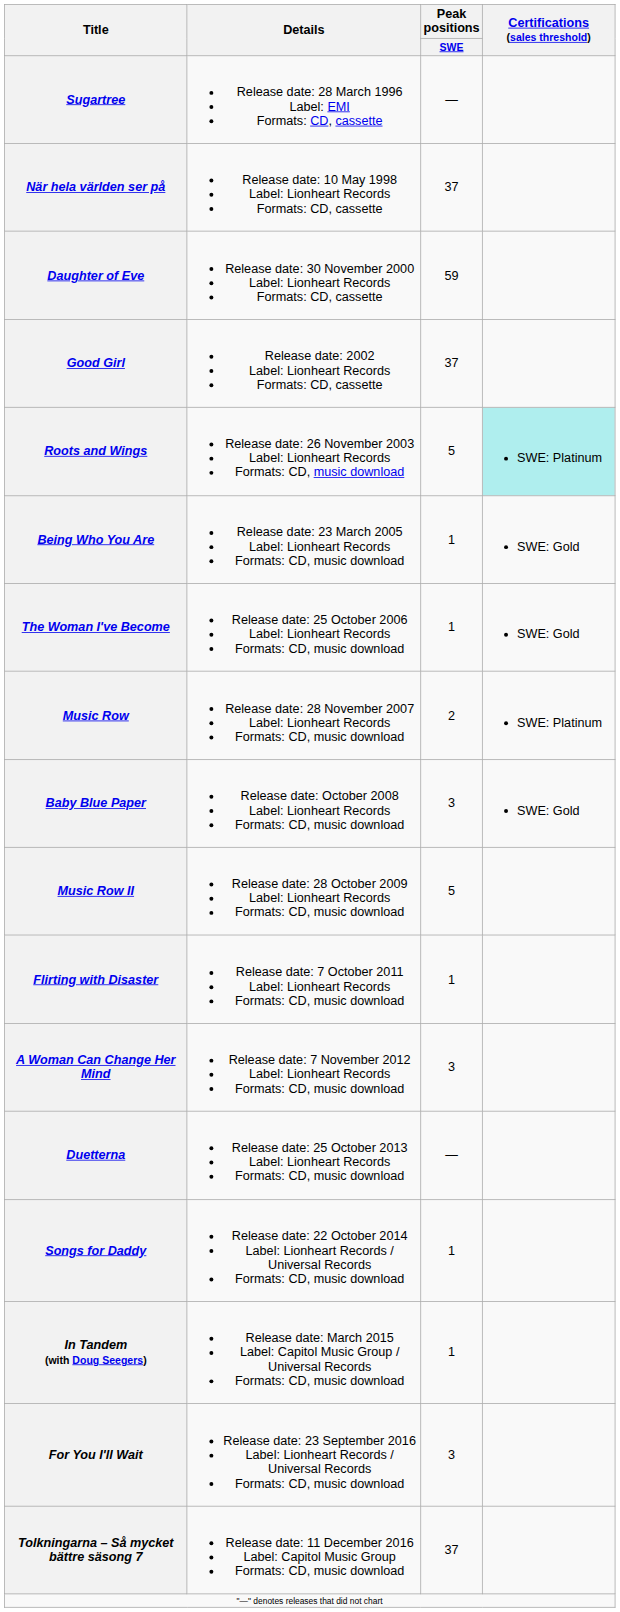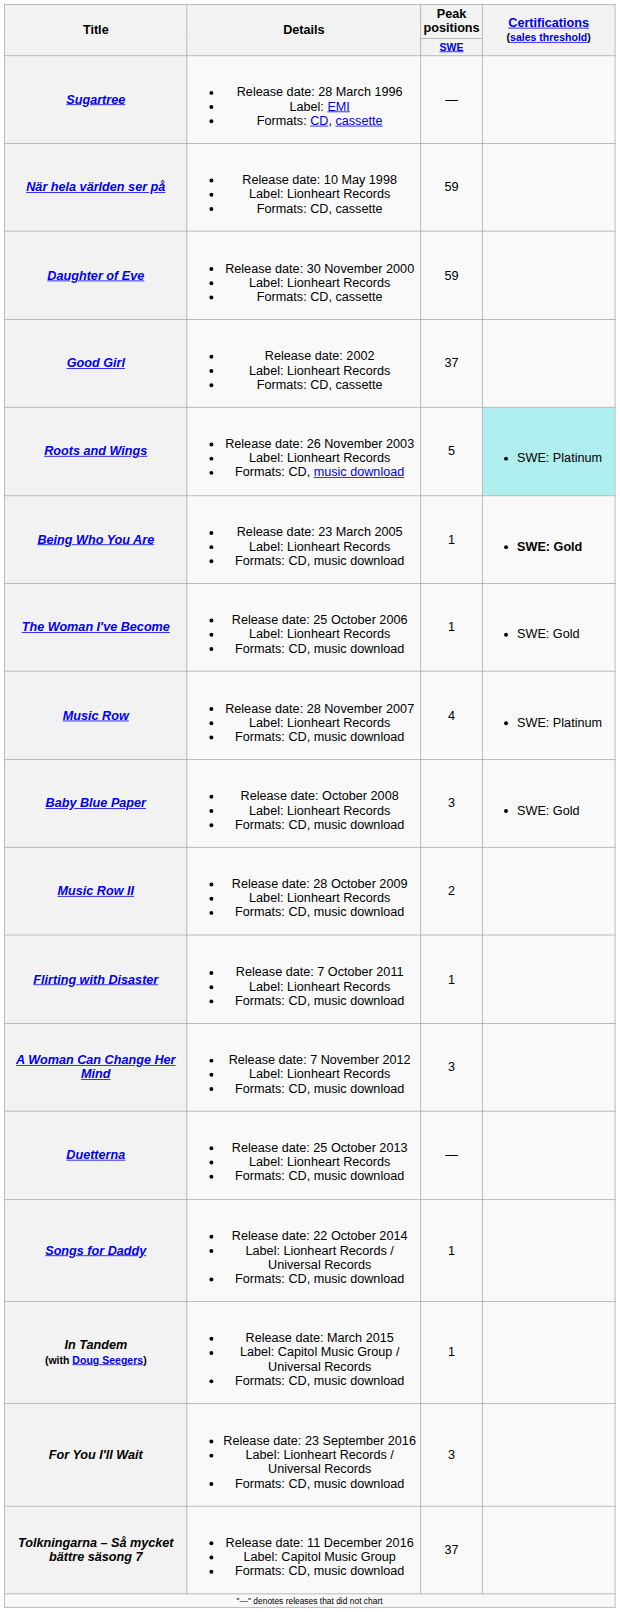 <table class="wikitable plainrowheaders" style="text-align:center;">
 <tr>
 <th rowspan="2" style="width:14em;">Title</th>
 <th rowspan="2" style="width:18em;">Details</th>
 <th colspan="1">Peak positions</th>
 <th rowspan="2" style="width:10em;"><a href='#'>Certifications</a><br><small>(<a href='#'>sales threshold</a>)</small></th>
 </tr>
 <tr style="font-size:smaller;">
 <th width="40"><a href='#'>SWE</a><br></th>
 </tr>
 <tr>
 <th scope="row"><em><a href='#'>Sugartree</a></em></th>
 <td><br><ul><li>Release date: 28 March 1996</li><li>Label: <a href='#'>EMI</a></li><li>Formats: <a href='#'>CD</a>, <a href='#'>cassette</a></li></ul></td>
 <td>—</td>
 <td></td>
 </tr>
 <tr>
 <th scope="row"><em><a href='#'>När hela världen ser på</a></em></th>
 <td><br><ul><li>Release date: 10 May 1998</li><li>Label: Lionheart Records</li><li>Formats: CD, cassette</li></ul></td>
-<td>37</td>
+<td>59</td>
 <td></td>
 </tr>
 <tr>
 <th scope="row"><em><a href='#'>Daughter of Eve</a></em></th>
 <td><br><ul><li>Release date: 30 November 2000</li><li>Label: Lionheart Records</li><li>Formats: CD, cassette</li></ul></td>
 <td>59</td>
 <td></td>
 </tr>
 <tr>
 <th scope="row"><em><a href='#'>Good Girl</a></em></th>
 <td><br><ul><li>Release date: 2002</li><li>Label: Lionheart Records</li><li>Formats: CD, cassette</li></ul></td>
 <td>37</td>
 <td></td>
 </tr>
 <tr>
 <th scope="row"><em><a href='#'>Roots and Wings</a></em></th>
 <td><br><ul><li>Release date: 26 November 2003</li><li>Label: Lionheart Records</li><li>Formats: CD, <a href='#'>music download</a></li></ul></td>
 <td>5</td>
 <td align="left" style="background: paleturquoise;"><br><ul><li>SWE: Platinum</li></ul></td>
 </tr>
 <tr>
 <th scope="row"><em><a href='#'>Being Who You Are</a></em></th>
 <td><br><ul><li>Release date: 23 March 2005</li><li>Label: Lionheart Records</li><li>Formats: CD, music download</li></ul></td>
 <td>1</td>
-<td align="left"><br><ul><li>SWE: Gold</li></ul></td>
+<td align="left"><strong><br><ul><li>SWE: Gold</li></ul></strong></td>
 </tr>
 <tr>
 <th scope="row"><em><a href='#'>The Woman I've Become</a></em></th>
 <td><br><ul><li>Release date: 25 October 2006</li><li>Label: Lionheart Records</li><li>Formats: CD, music download</li></ul></td>
 <td>1</td>
 <td align="left"><br><ul><li>SWE: Gold</li></ul></td>
 </tr>
 <tr>
 <th scope="row"><em><a href='#'>Music Row</a></em></th>
 <td><br><ul><li>Release date: 28 November 2007</li><li>Label: Lionheart Records</li><li>Formats: CD, music download</li></ul></td>
-<td>2</td>
+<td>4</td>
 <td align="left"><br><ul><li>SWE: Platinum</li></ul></td>
 </tr>
 <tr>
 <th scope="row"><em><a href='#'>Baby Blue Paper</a></em></th>
 <td><br><ul><li>Release date: October 2008</li><li>Label: Lionheart Records</li><li>Formats: CD, music download</li></ul></td>
 <td>3</td>
 <td align="left"><br><ul><li>SWE: Gold</li></ul></td>
 </tr>
 <tr>
 <th scope="row"><em><a href='#'>Music Row II</a></em></th>
 <td><br><ul><li>Release date: 28 October 2009</li><li>Label: Lionheart Records</li><li>Formats: CD, music download</li></ul></td>
-<td>5</td>
+<td>2</td>
 <td></td>
 </tr>
 <tr>
 <th scope="row"><em><a href='#'>Flirting with Disaster</a></em></th>
 <td><br><ul><li>Release date: 7 October 2011</li><li>Label: Lionheart Records</li><li>Formats: CD, music download</li></ul></td>
 <td>1</td>
 <td></td>
 </tr>
 <tr>
 <th scope="row"><em><a href='#'>A Woman Can Change Her Mind</a></em></th>
 <td><br><ul><li>Release date: 7 November 2012</li><li>Label: Lionheart Records</li><li>Formats: CD, music download</li></ul></td>
 <td>3</td>
 <td></td>
 </tr>
 <tr>
 <th scope="row"><em><a href='#'>Duetterna</a></em></th>
 <td><br><ul><li>Release date: 25 October 2013</li><li>Label: Lionheart Records</li><li>Formats: CD, music download</li></ul></td>
 <td>—</td>
 <td></td>
 </tr>
 <tr>
 <th scope="row"><em><a href='#'>Songs for Daddy</a></em></th>
 <td><br><ul><li>Release date: 22 October 2014</li><li>Label: Lionheart Records / Universal Records</li><li>Formats: CD, music download</li></ul></td>
 <td>1</td>
 <td></td>
 </tr>
 <tr>
 <th scope="row"><em>In Tandem</em> <br><small>(with <a href='#'>Doug Seegers</a>)</small></th>
 <td><br><ul><li>Release date: March 2015</li><li>Label: Capitol Music Group / Universal Records</li><li>Formats: CD, music download</li></ul></td>
 <td>1</td>
 <td></td>
 </tr>
 <tr>
 <th scope="row"><em>For You I'll Wait</em></th>
 <td><br><ul><li>Release date: 23 September 2016</li><li>Label: Lionheart Records / Universal Records</li><li>Formats: CD, music download</li></ul></td>
 <td>3</td>
 <td></td>
 </tr>
 <tr>
 <th scope="row"><em>Tolkningarna – Så mycket bättre säsong 7</em></th>
 <td><br><ul><li>Release date: 11 December 2016</li><li>Label: Capitol Music Group</li><li>Formats: CD, music download</li></ul></td>
 <td>37</td>
 <td></td>
 </tr>
 <tr>
 <td colspan="10" style="font-size:8pt">"—" denotes releases that did not chart</td>
 </tr>
 </table>
